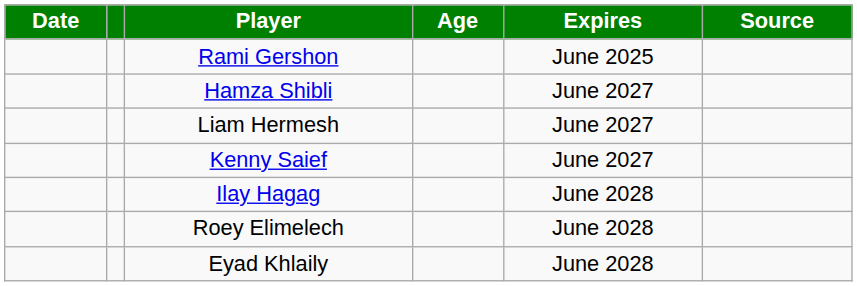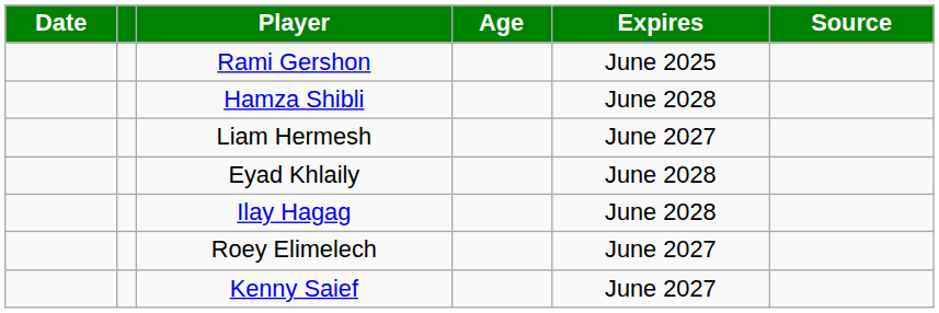 <table class="wikitable sortable" style="text-align:center; width:100%;">
 <tr>
 <th scope="col" style="background:#008000; color:white;">Date</th>
 <th scope="col" style="background:#008000; color:white;"></th>
 <th scope="col" style="background:#008000; color:white;">Player</th>
 <th scope="col" style="background:#008000; color:white;">Age</th>
 <th scope="col" style="background:#008000; color:white;">Expires</th>
 <th scope="col" style="background:#008000; color:white;" class="unsortable">Source</th>
 </tr>
 <tr>
 <td></td>
 <td></td>
 <td> <a href='#'>Rami Gershon</a></td>
 <td></td>
 <td>June 2025</td>
 <td></td>
 </tr>
 <tr>
 <td></td>
 <td></td>
 <td> <a href='#'>Hamza Shibli</a></td>
 <td></td>
-<td>June 2027</td>
+<td>June 2028</td>
 <td></td>
 </tr>
 <tr>
 <td></td>
 <td></td>
 <td> Liam Hermesh</td>
 <td></td>
 <td>June 2027</td>
 <td></td>
 </tr>
 <tr>
 <td></td>
 <td></td>
-<td> <a href='#'>Kenny Saief</a></td>
+<td> Eyad Khlaily</td>
 <td></td>
-<td>June 2027</td>
+<td>June 2028</td>
 <td></td>
 </tr>
 <tr>
 <td></td>
 <td></td>
 <td> <a href='#'>Ilay Hagag</a></td>
 <td></td>
 <td>June 2028</td>
 <td></td>
 </tr>
 <tr>
 <td></td>
 <td></td>
 <td> Roey Elimelech</td>
 <td></td>
-<td>June 2028</td>
+<td>June 2027</td>
 <td></td>
 </tr>
 <tr>
 <td></td>
 <td></td>
-<td> Eyad Khlaily</td>
+<td> <a href='#'>Kenny Saief</a></td>
 <td></td>
-<td>June 2028</td>
+<td>June 2027</td>
 <td></td>
 </tr>
 </table>
